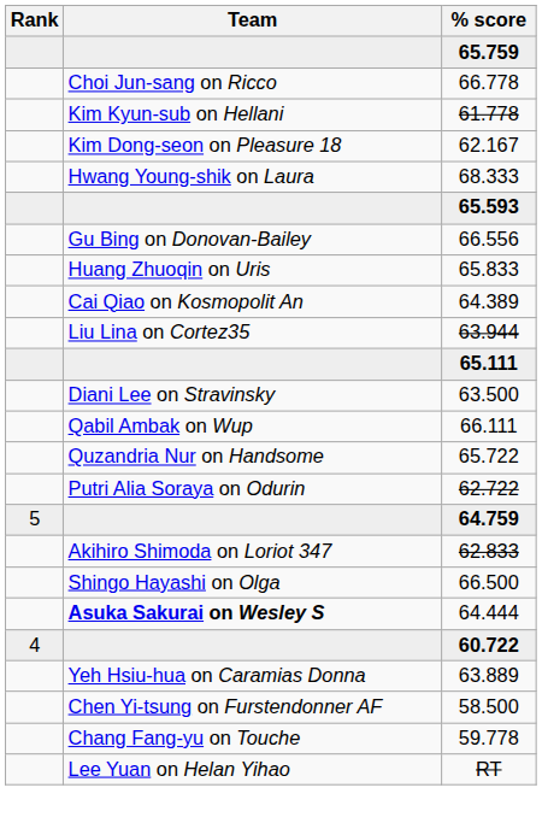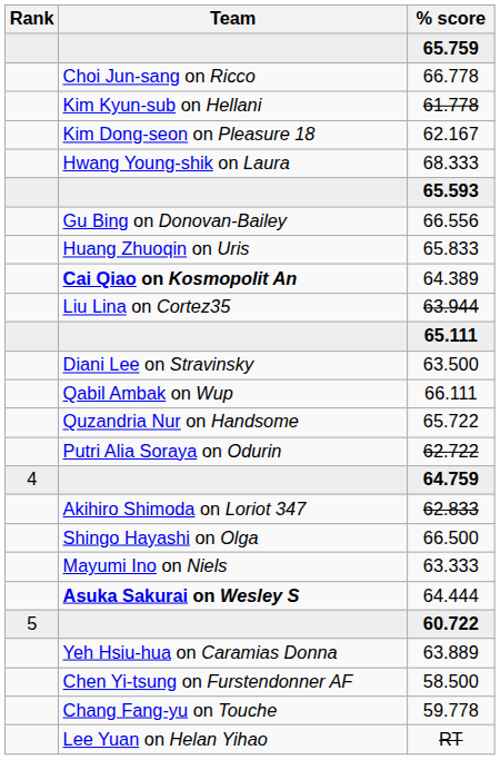 <table class="wikitable" style="text-align:center">
 <tr>
 <th width=40>Rank</th>
 <th width=300>Team</th>
 <th width=70>% score</th>
 </tr>
 <tr bgcolor=eeeeee>
 <td></td>
 <td align=left></td>
 <td><strong>65.759</strong></td>
 </tr>
 <tr>
 <td></td>
 <td align=left><a href='#'>Choi Jun-sang</a> on <em>Ricco</em></td>
 <td>66.778</td>
 </tr>
 <tr>
 <td></td>
 <td align=left><a href='#'>Kim Kyun-sub</a> on <em>Hellani</em></td>
 <td><s>61.778</s></td>
 </tr>
 <tr>
 <td></td>
 <td align=left><a href='#'>Kim Dong-seon</a> on <em>Pleasure 18</em></td>
 <td>62.167</td>
 </tr>
 <tr>
 <td></td>
 <td align=left><a href='#'>Hwang Young-shik</a> on <em>Laura</em></td>
 <td>68.333</td>
 </tr>
 <tr bgcolor=eeeeee>
 <td></td>
 <td align=left></td>
 <td><strong>65.593</strong></td>
 </tr>
 <tr>
 <td></td>
 <td align=left><a href='#'>Gu Bing</a> on <em>Donovan-Bailey</em></td>
 <td>66.556</td>
 </tr>
 <tr>
 <td></td>
 <td align=left><a href='#'>Huang Zhuoqin</a> on <em>Uris</em></td>
 <td>65.833</td>
 </tr>
 <tr>
 <td></td>
-<td align=left><a href='#'>Cai Qiao</a> on <em>Kosmopolit An</em></td>
+<td align=left><strong><a href='#'>Cai Qiao</a> on <em>Kosmopolit An</em></strong></td>
 <td>64.389</td>
 </tr>
 <tr>
 <td></td>
 <td align=left><a href='#'>Liu Lina</a> on <em>Cortez35 </em></td>
 <td><s>63.944</s></td>
 </tr>
 <tr bgcolor=eeeeee>
 <td></td>
 <td align=left></td>
 <td><strong>65.111</strong></td>
 </tr>
 <tr>
 <td></td>
 <td align=left><a href='#'>Diani Lee</a> on <em>Stravinsky</em></td>
 <td>63.500</td>
 </tr>
 <tr>
 <td></td>
 <td align=left><a href='#'>Qabil Ambak</a> on <em>Wup </em></td>
 <td>66.111</td>
 </tr>
 <tr>
 <td></td>
 <td align=left><a href='#'>Quzandria Nur</a> on <em>Handsome </em></td>
 <td>65.722</td>
 </tr>
 <tr>
 <td></td>
 <td align=left><a href='#'>Putri Alia Soraya</a> on <em>Odurin </em></td>
 <td><s>62.722</s></td>
 </tr>
 <tr bgcolor=eeeeee>
-<td>5</td>
+<td>4</td>
 <td align=left></td>
 <td><strong>64.759</strong></td>
 </tr>
 <tr>
 <td></td>
 <td align=left><a href='#'>Akihiro Shimoda</a> on <em>Loriot 347</em></td>
 <td><s>62.833</s></td>
 </tr>
 <tr>
 <td></td>
 <td align=left><a href='#'>Shingo Hayashi</a> on <em>Olga</em></td>
 <td>66.500</td>
 </tr>
 <tr>
 <td></td>
+<td align=left><a href='#'>Mayumi Ino</a> on <em>Niels</em></td>
+<td>63.333</td>
+</tr>
+<tr>
+<td></td>
 <td align=left><strong><a href='#'>Asuka Sakurai</a> on <em>Wesley S </em></strong></td>
 <td>64.444</td>
 </tr>
 <tr bgcolor=eeeeee>
-<td>4</td>
+<td>5</td>
 <td align=left></td>
 <td><strong>60.722</strong></td>
 </tr>
 <tr>
 <td></td>
 <td align=left><a href='#'>Yeh Hsiu-hua</a> on <em>Caramias Donna</em></td>
 <td>63.889</td>
 </tr>
 <tr>
 <td></td>
 <td align=left><a href='#'>Chen Yi-tsung</a> on <em>Furstendonner AF</em></td>
 <td>58.500</td>
 </tr>
 <tr>
 <td></td>
 <td align=left><a href='#'>Chang Fang-yu</a> on <em>Touche</em></td>
 <td>59.778</td>
 </tr>
 <tr>
 <td></td>
 <td align=left><a href='#'>Lee Yuan</a> on <em>Helan Yihao</em></td>
 <td><s>RT</s></td>
 </tr>
 </table>
